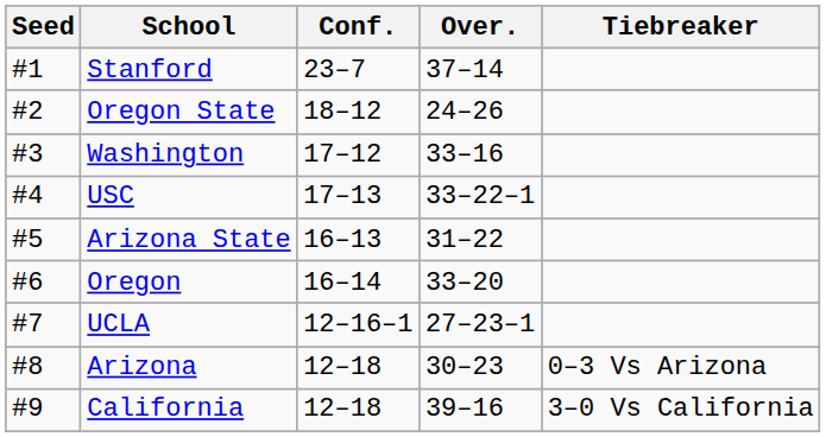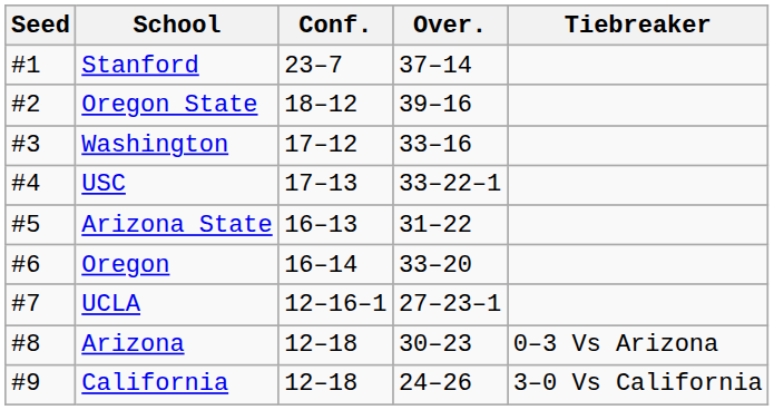 <table class="wikitable">
 <tr>
 <th>Seed</th>
 <th>School</th>
 <th>Conf.</th>
 <th>Over.</th>
 <th>Tiebreaker</th>
 </tr>
 <tr>
 <td>#1</td>
 <td><a href='#'>Stanford</a></td>
 <td>23–7</td>
 <td>37–14</td>
 <td></td>
 </tr>
 <tr>
 <td>#2</td>
 <td><a href='#'>Oregon State</a></td>
 <td>18–12</td>
-<td>24–26</td>
+<td>39–16</td>
 <td></td>
 </tr>
 <tr>
 <td>#3</td>
 <td><a href='#'>Washington</a></td>
 <td>17–12</td>
 <td>33–16</td>
 <td></td>
 </tr>
 <tr>
 <td>#4</td>
 <td><a href='#'>USC</a></td>
 <td>17–13</td>
 <td>33–22–1</td>
 <td></td>
 </tr>
 <tr>
 <td>#5</td>
 <td><a href='#'>Arizona State</a></td>
 <td>16–13</td>
 <td>31–22</td>
 <td></td>
 </tr>
 <tr>
 <td>#6</td>
 <td><a href='#'>Oregon</a></td>
 <td>16–14</td>
 <td>33–20</td>
 <td></td>
 </tr>
 <tr>
 <td>#7</td>
 <td><a href='#'>UCLA</a></td>
 <td>12–16–1</td>
 <td>27–23–1</td>
 <td></td>
 </tr>
 <tr>
 <td>#8</td>
 <td><a href='#'>Arizona</a></td>
 <td>12–18</td>
 <td>30–23</td>
 <td>0–3 Vs Arizona</td>
 </tr>
 <tr>
 <td>#9</td>
 <td><a href='#'>California</a></td>
 <td>12–18</td>
-<td>39–16</td>
+<td>24–26</td>
 <td>3–0 Vs California</td>
 </tr>
 </table>
